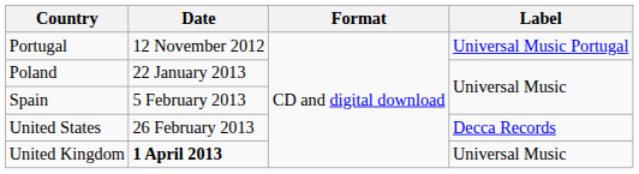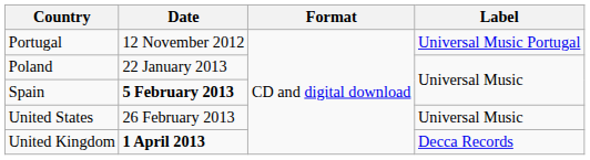 <table class="wikitable plainrowheaders">
 <tr>
 <th scope="col">Country</th>
 <th scope="col">Date</th>
 <th scope="col">Format</th>
 <th scope="col">Label</th>
 </tr>
 <tr>
 <td>Portugal</td>
 <td>12 November 2012</td>
 <td rowspan="5">CD and <a href='#'>digital download</a></td>
 <td><a href='#'>Universal Music Portugal</a></td>
 </tr>
 <tr>
 <td>Poland</td>
 <td>22 January 2013</td>
 <td rowspan="2">Universal Music</td>
 </tr>
 <tr>
 <td>Spain</td>
-<td>5 February 2013</td>
+<td><strong>5 February 2013</strong></td>
 </tr>
 <tr>
 <td>United States</td>
 <td>26 February 2013</td>
-<td><a href='#'>Decca Records</a></td>
+<td>Universal Music</td>
 </tr>
 <tr>
 <td>United Kingdom</td>
 <td><strong>1 April 2013</strong></td>
-<td>Universal Music</td>
+<td><a href='#'>Decca Records</a></td>
 </tr>
 </table>
